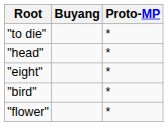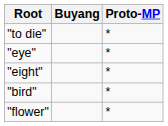 <table class=wikitable>
 <tr>
 <th>Root</th>
 <th>Buyang</th>
 <th>Proto-<a href='#'>MP</a></th>
 </tr>
 <tr>
 <td>"to die"</td>
 <td></td>
 <td>*</td>
 </tr>
 <tr>
-<td>"head"</td>
+<td>"eye"</td>
 <td></td>
 <td>*</td>
 </tr>
 <tr>
 <td>"eight"</td>
 <td></td>
 <td>*</td>
 </tr>
 <tr>
 <td>"bird"</td>
 <td></td>
 <td>*</td>
 </tr>
 <tr>
 <td>"flower"</td>
 <td></td>
 <td>*</td>
 </tr>
 </table>
